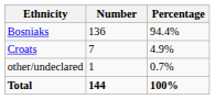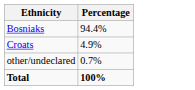 <table class="wikitable">
 <tr>
 <th width="100px">Ethnicity</th>
-<th width="80px">Number</th>
 <th width="80px">Percentage</th>
 </tr>
 <tr>
 <td><a href='#'>Bosniaks</a></td>
-<td>136</td>
 <td>94.4%</td>
 </tr>
 <tr>
 <td><a href='#'>Croats</a></td>
-<td>7</td>
 <td>4.9%</td>
 </tr>
 <tr>
 <td>other/undeclared</td>
-<td>1</td>
 <td>0.7%</td>
 </tr>
 <tr>
 <td><strong>Total</strong></td>
-<td><strong>144</strong></td>
 <td><strong>100%</strong></td>
 </tr>
 </table>
